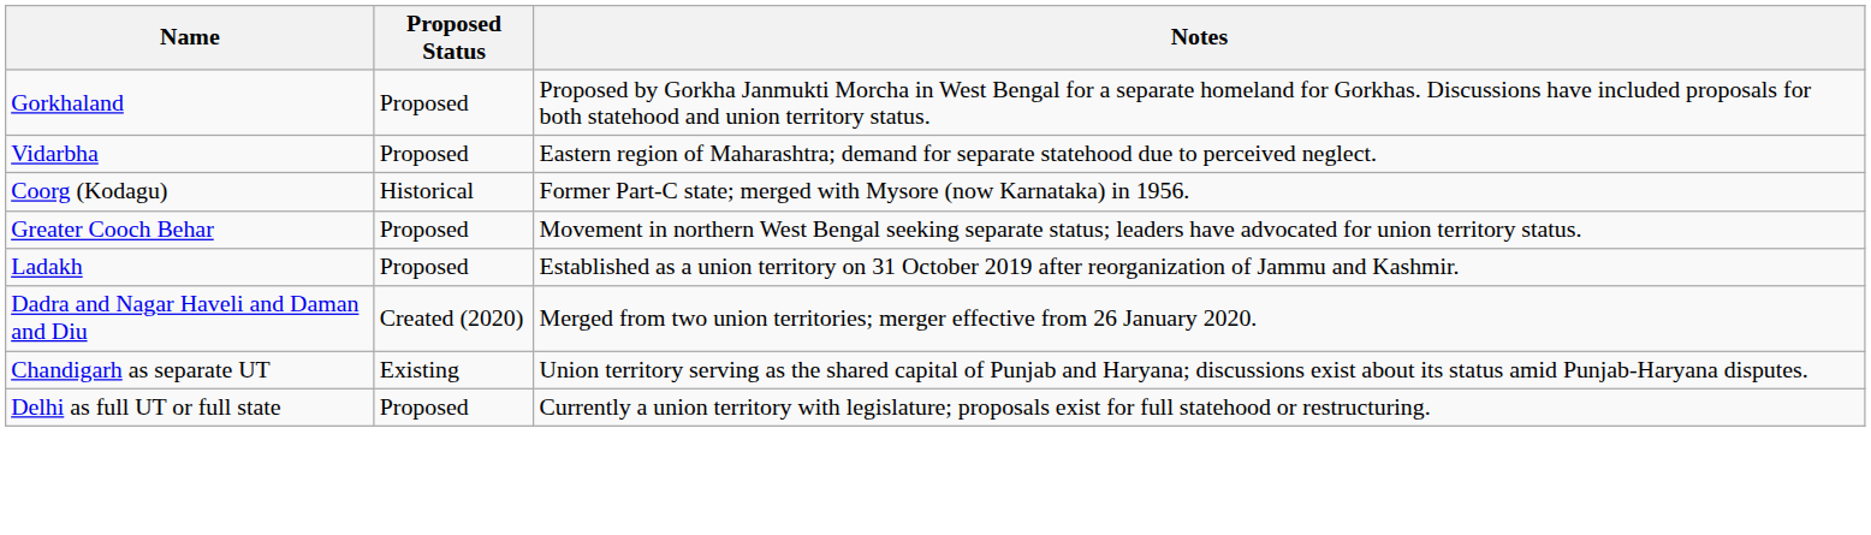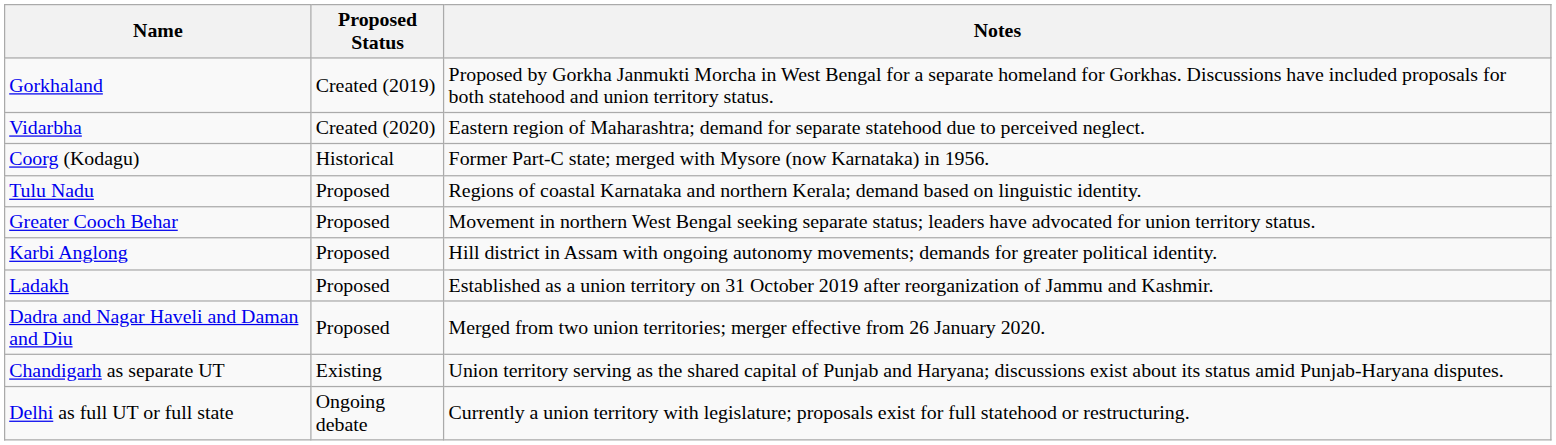 <table class="wikitable">
 <tr>
 <th>Name</th>
 <th>Proposed Status</th>
 <th>Notes</th>
 </tr>
 <tr>
 <td><a href='#'>Gorkhaland</a></td>
-<td>Proposed</td>
+<td>Created (2019)</td>
 <td>Proposed by Gorkha Janmukti Morcha in West Bengal for a separate homeland for Gorkhas. Discussions have included proposals for both statehood and union territory status.</td>
 </tr>
 <tr>
 <td><a href='#'>Vidarbha</a></td>
-<td>Proposed</td>
+<td>Created (2020)</td>
 <td>Eastern region of Maharashtra; demand for separate statehood due to perceived neglect.</td>
 </tr>
 <tr>
 <td><a href='#'>Coorg</a> (Kodagu)</td>
 <td>Historical</td>
 <td>Former Part-C state; merged with Mysore (now Karnataka) in 1956.</td>
 </tr>
 <tr>
+<td><a href='#'>Tulu Nadu</a></td>
+<td>Proposed</td>
+<td>Regions of coastal Karnataka and northern Kerala; demand based on linguistic identity.</td>
+</tr>
+<tr>
 <td><a href='#'>Greater Cooch Behar</a></td>
 <td>Proposed</td>
 <td>Movement in northern West Bengal seeking separate status; leaders have advocated for union territory status.</td>
+</tr>
+<tr>
+<td><a href='#'>Karbi Anglong</a></td>
+<td>Proposed</td>
+<td>Hill district in Assam with ongoing autonomy movements; demands for greater political identity.</td>
 </tr>
 <tr>
 <td><a href='#'>Ladakh</a></td>
 <td>Proposed</td>
 <td>Established as a union territory on 31 October 2019 after reorganization of Jammu and Kashmir.</td>
 </tr>
 <tr>
 <td><a href='#'>Dadra and Nagar Haveli and Daman and Diu</a></td>
-<td>Created (2020)</td>
+<td>Proposed</td>
 <td>Merged from two union territories; merger effective from 26 January 2020.</td>
 </tr>
 <tr>
 <td><a href='#'>Chandigarh</a> as separate UT</td>
 <td>Existing</td>
 <td>Union territory serving as the shared capital of Punjab and Haryana; discussions exist about its status amid Punjab-Haryana disputes.</td>
 </tr>
 <tr>
 <td><a href='#'>Delhi</a> as full UT or full state</td>
-<td>Proposed</td>
+<td>Ongoing debate</td>
 <td>Currently a union territory with legislature; proposals exist for full statehood or restructuring.</td>
 </tr>
 </table>
